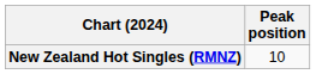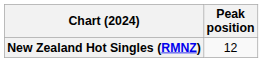 <table class="wikitable sortable plainrowheaders" style="text-align:center">
 <tr>
 <th scope="col">Chart (2024)</th>
 <th scope="col">Peak<br>position</th>
 </tr>
 <tr>
 <th scope="row">New Zealand Hot Singles (<a href='#'>RMNZ</a>)</th>
-<td>10</td>
+<td>12</td>
 </tr>
 </table>
